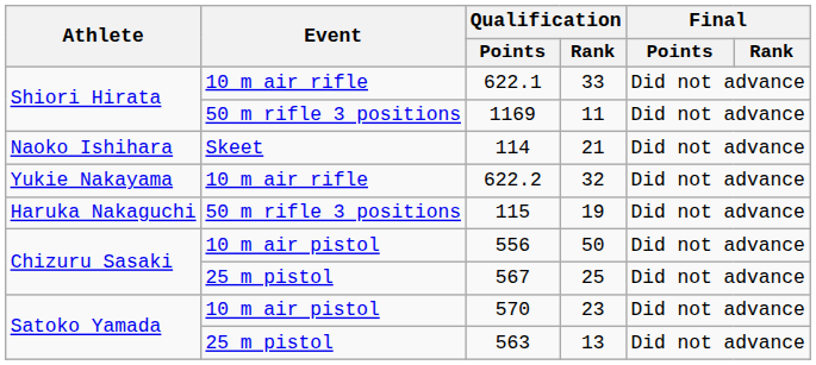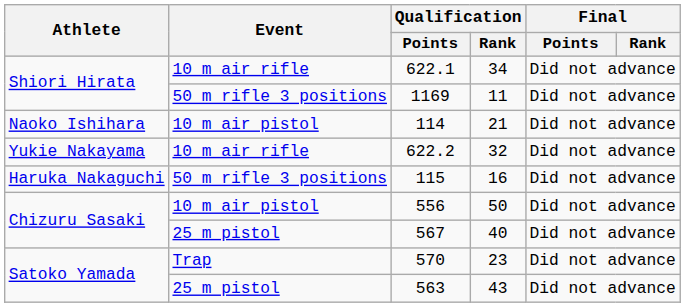 <table class="wikitable" style="font-size:90%">
 <tr>
 <th rowspan="2">Athlete</th>
 <th rowspan="2">Event</th>
 <th colspan=2>Qualification</th>
 <th colspan=2>Final</th>
 </tr>
 <tr style="font-size:95%">
 <th>Points</th>
 <th>Rank</th>
 <th>Points</th>
 <th>Rank</th>
 </tr>
 <tr align=center>
 <td align=left rowspan=2><a href='#'>Shiori Hirata</a></td>
 <td align=left><a href='#'>10 m air rifle</a></td>
 <td>622.1</td>
-<td>33</td>
+<td>34</td>
 <td colspan=2>Did not advance</td>
 </tr>
 <tr align=center>
 <td align=left><a href='#'>50 m rifle 3 positions</a></td>
 <td>1169</td>
 <td>11</td>
 <td colspan=2>Did not advance</td>
 </tr>
 <tr align=center>
 <td align=left><a href='#'>Naoko Ishihara</a></td>
-<td align=left><a href='#'>Skeet</a></td>
+<td align=left><a href='#'>10 m air pistol</a></td>
 <td>114</td>
 <td>21</td>
 <td colspan=2>Did not advance</td>
 </tr>
 <tr align=center>
 <td align=left><a href='#'>Yukie Nakayama</a></td>
 <td align=left><a href='#'>10 m air rifle</a></td>
 <td>622.2</td>
 <td>32</td>
 <td colspan=2>Did not advance</td>
 </tr>
 <tr align=center>
 <td align=left><a href='#'>Haruka Nakaguchi</a></td>
 <td align=left><a href='#'>50 m rifle 3 positions</a></td>
 <td>115</td>
-<td>19</td>
+<td>16</td>
 <td colspan=2>Did not advance</td>
 </tr>
 <tr align=center>
 <td align=left rowspan=2><a href='#'>Chizuru Sasaki</a></td>
 <td align=left><a href='#'>10 m air pistol</a></td>
 <td>556</td>
 <td>50</td>
 <td colspan=2>Did not advance</td>
 </tr>
 <tr align=center>
 <td align=left><a href='#'>25 m pistol</a></td>
 <td>567</td>
-<td>25</td>
+<td>40</td>
 <td colspan=2>Did not advance</td>
 </tr>
 <tr align=center>
 <td align=left rowspan=2><a href='#'>Satoko Yamada</a></td>
-<td align=left><a href='#'>10 m air pistol</a></td>
+<td align=left><a href='#'>Trap</a></td>
 <td>570</td>
 <td>23</td>
 <td colspan=2>Did not advance</td>
 </tr>
 <tr align=center>
 <td align=left><a href='#'>25 m pistol</a></td>
 <td>563</td>
-<td>13</td>
+<td>43</td>
 <td colspan=2>Did not advance</td>
 </tr>
 </table>
